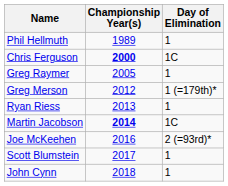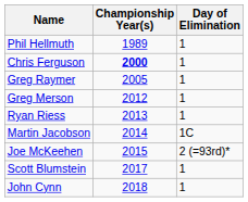 <table class="wikitable sortable">
 <tr>
 <th>Name</th>
 <th>Championship<br>Year(s)</th>
 <th>Day of<br>Elimination</th>
 </tr>
 <tr>
 <td><a href='#'>Phil Hellmuth</a></td>
 <td align=center><a href='#'>1989</a></td>
 <td>1</td>
 </tr>
 <tr>
 <td><a href='#'>Chris Ferguson</a></td>
 <td align=center><strong><a href='#'>2000</a></strong></td>
-<td>1C</td>
+<td>1</td>
 </tr>
 <tr>
 <td><a href='#'>Greg Raymer</a></td>
 <td align=center><a href='#'>2005</a></td>
 <td>1</td>
 </tr>
 <tr>
 <td><a href='#'>Greg Merson</a></td>
 <td align=center><a href='#'>2012</a></td>
-<td data-sort-value="2">1 (=179th)*</td>
+<td>1</td>
 </tr>
 <tr>
 <td><a href='#'>Ryan Riess</a></td>
 <td align=center><a href='#'>2013</a></td>
 <td>1</td>
 </tr>
 <tr>
 <td><a href='#'>Martin Jacobson</a></td>
-<td align=center><strong><a href='#'>2014</a></strong></td>
+<td align=center><a href='#'>2014</a></td>
 <td>1C</td>
 </tr>
 <tr>
 <td><a href='#'>Joe McKeehen</a></td>
-<td align=center><a href='#'>2016</a></td>
+<td align=center><a href='#'>2015</a></td>
 <td data-sort-value="3">2 (=93rd)*</td>
 </tr>
 <tr>
 <td><a href='#'>Scott Blumstein</a></td>
 <td align=center><a href='#'>2017</a></td>
 <td>1</td>
 </tr>
 <tr>
 <td><a href='#'>John Cynn</a></td>
 <td align=center><a href='#'>2018</a></td>
 <td>1</td>
 </tr>
 </table>
